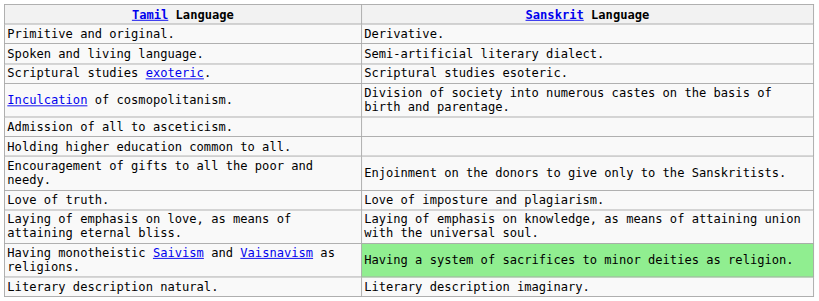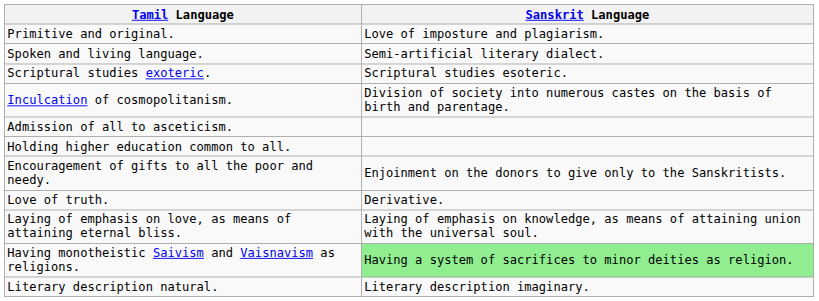 <table class="wikitable">
 <tr>
 <th><a href='#'>Tamil</a> Language</th>
 <th><a href='#'>Sanskrit</a> Language</th>
 </tr>
 <tr>
 <td>Primitive and original.</td>
-<td>Derivative.</td>
+<td>Love of imposture and plagiarism.</td>
 </tr>
 <tr>
 <td>Spoken and living language.</td>
 <td>Semi-artificial literary dialect.</td>
 </tr>
 <tr>
 <td>Scriptural studies <a href='#'>exoteric</a>.</td>
 <td>Scriptural studies esoteric.</td>
 </tr>
 <tr>
 <td><a href='#'>Inculcation</a> of cosmopolitanism.</td>
 <td>Division of society into numerous castes on the basis of birth and parentage.</td>
 </tr>
 <tr>
 <td>Admission of all to asceticism.</td>
 <td></td>
 </tr>
 <tr>
 <td>Holding higher education common to all.</td>
 <td></td>
 </tr>
 <tr>
 <td>Encouragement of gifts to all the poor and needy.</td>
 <td>Enjoinment on the donors to give only to the Sanskritists.</td>
 </tr>
 <tr>
 <td>Love of truth.</td>
-<td>Love of imposture and plagiarism.</td>
+<td>Derivative.</td>
 </tr>
 <tr>
 <td>Laying of emphasis on love, as means of attaining eternal bliss.</td>
 <td>Laying of emphasis on knowledge, as means of attaining union with the universal soul.</td>
 </tr>
 <tr>
 <td>Having monotheistic <a href='#'>Saivism</a> and <a href='#'>Vaisnavism</a> as religions.</td>
 <td style="background: lightgreen;">Having a system of sacrifices to minor deities as religion.</td>
 </tr>
 <tr>
 <td>Literary description natural.</td>
 <td>Literary description imaginary.</td>
 </tr>
 </table>
